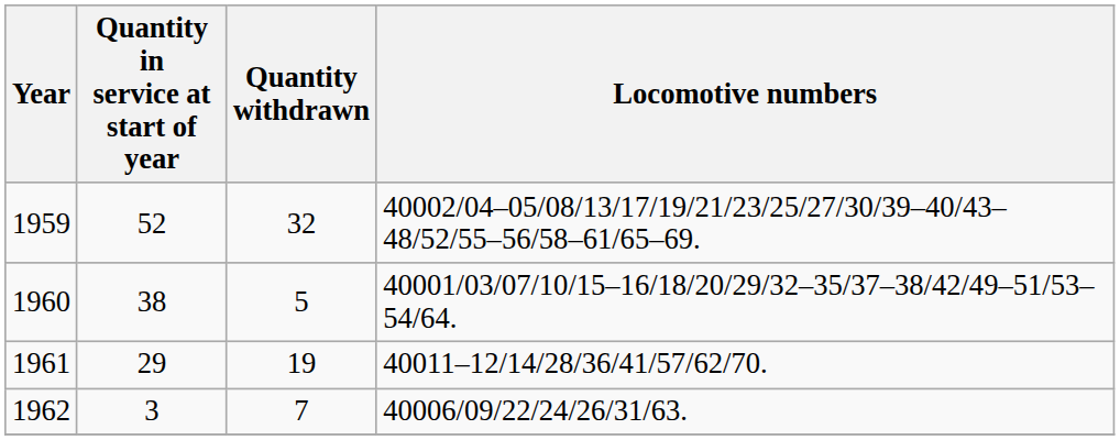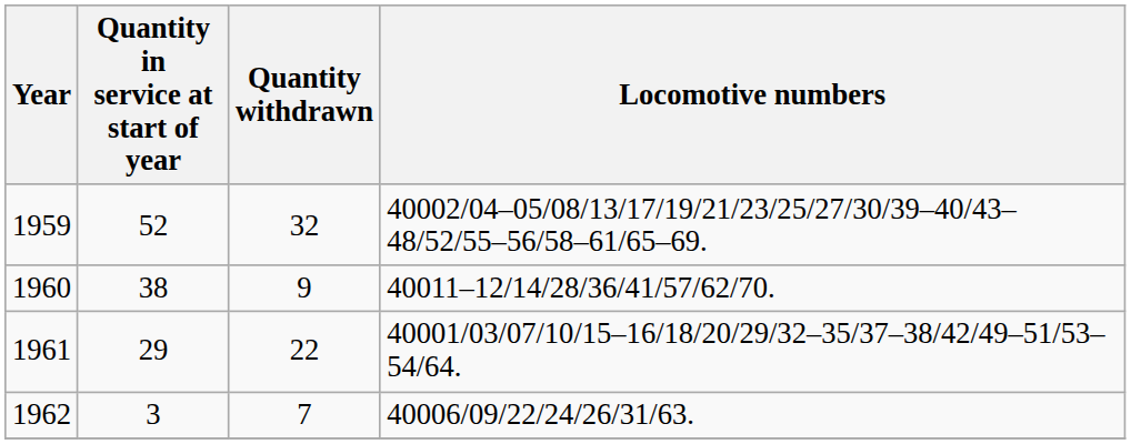 <table class=wikitable style=text-align:center>
 <tr>
 <th>Year</th>
 <th>Quantity in<br>service at<br>start of year</th>
 <th>Quantity<br>withdrawn</th>
 <th>Locomotive numbers</th>
 </tr>
 <tr>
 <td>1959</td>
 <td>52</td>
 <td>32</td>
 <td align=left>40002/04–05/08/13/17/19/21/23/25/27/30/39–40/43–48/52/55–56/58–61/65–69.</td>
 </tr>
 <tr>
 <td>1960</td>
 <td>38</td>
-<td>5</td>
-<td align=left>40001/03/07/10/15–16/18/20/29/32–35/37–38/42/49–51/53–54/64.</td>
+<td>9</td>
+<td align=left>40011–12/14/28/36/41/57/62/70.</td>
 </tr>
 <tr>
 <td>1961</td>
 <td>29</td>
-<td>19</td>
-<td align=left>40011–12/14/28/36/41/57/62/70.</td>
+<td>22</td>
+<td align=left>40001/03/07/10/15–16/18/20/29/32–35/37–38/42/49–51/53–54/64.</td>
 </tr>
 <tr>
 <td>1962</td>
 <td>3</td>
 <td>7</td>
 <td align=left>40006/09/22/24/26/31/63.</td>
 </tr>
 <tr>
 </tr>
 </table>
